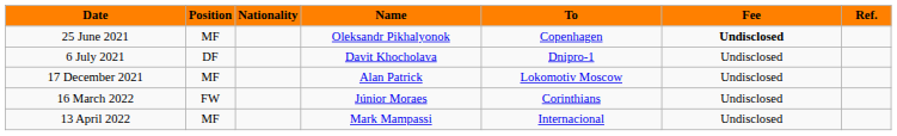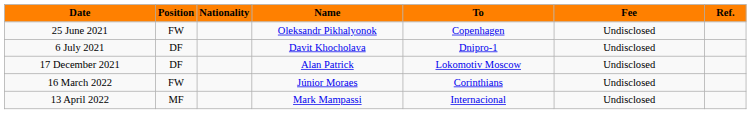 <table class="wikitable" style="text-align:center; font-size:90%; ">
 <tr>
 <th style="background:#FF8000; color:black; width:200px;">Date</th>
 <th style="background:#FF8000; color:black; width:50px;">Position</th>
 <th style="background:#FF8000; color:black; width:50px;">Nationality</th>
 <th style="background:#FF8000; color:black; width:200px;">Name</th>
 <th style="background:#FF8000; color:black; width:200px;">To</th>
 <th style="background:#FF8000; color:black; width:200px;">Fee</th>
 <th style="background:#FF8000; color:black; width:50px;">Ref.</th>
 </tr>
 <tr>
 <td>25 June 2021</td>
-<td>MF</td>
+<td>FW</td>
 <td></td>
 <td><a href='#'>Oleksandr Pikhalyonok</a></td>
 <td><a href='#'>Copenhagen</a></td>
-<td><strong>Undisclosed</strong></td>
+<td>Undisclosed</td>
 <td></td>
 </tr>
 <tr>
 <td>6 July 2021</td>
 <td>DF</td>
 <td></td>
 <td><a href='#'>Davit Khocholava</a></td>
 <td><a href='#'>Dnipro-1</a></td>
 <td>Undisclosed</td>
 <td></td>
 </tr>
 <tr>
 <td>17 December 2021</td>
-<td>MF</td>
+<td>DF</td>
 <td></td>
 <td><a href='#'>Alan Patrick</a></td>
 <td><a href='#'>Lokomotiv Moscow</a></td>
 <td>Undisclosed</td>
 <td></td>
 </tr>
 <tr>
 <td>16 March 2022</td>
 <td>FW</td>
 <td></td>
 <td><a href='#'>Júnior Moraes</a></td>
 <td><a href='#'>Corinthians</a></td>
 <td>Undisclosed</td>
 <td></td>
 </tr>
 <tr>
 <td>13 April 2022</td>
 <td>MF</td>
 <td></td>
 <td><a href='#'>Mark Mampassi</a></td>
 <td><a href='#'>Internacional</a></td>
 <td>Undisclosed</td>
 <td></td>
 </tr>
 </table>
